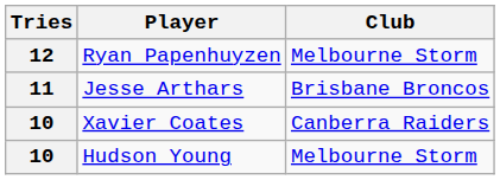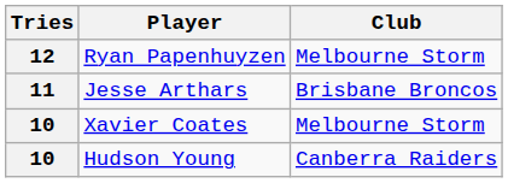 <table class="wikitable" style="text-align:left;">
 <tr>
 <th>Tries</th>
 <th>Player</th>
 <th>Club</th>
 </tr>
 <tr>
 <th>12</th>
 <td><a href='#'>Ryan Papenhuyzen</a></td>
 <td><a href='#'>Melbourne Storm</a></td>
 </tr>
 <tr>
 <th>11</th>
 <td><a href='#'>Jesse Arthars</a></td>
 <td><a href='#'>Brisbane Broncos</a></td>
 </tr>
 <tr>
 <th>10</th>
 <td><a href='#'>Xavier Coates</a></td>
-<td><a href='#'>Canberra Raiders</a></td>
+<td><a href='#'>Melbourne Storm</a></td>
 </tr>
 <tr>
 <th>10</th>
 <td><a href='#'>Hudson Young</a></td>
-<td><a href='#'>Melbourne Storm</a></td>
+<td><a href='#'>Canberra Raiders</a></td>
 </tr>
 </table>
